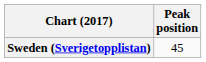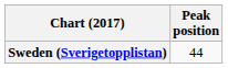 <table class="wikitable plainrowheaders" style="text-align:center">
 <tr>
 <th scope="col">Chart (2017)</th>
 <th scope="col">Peak<br>position</th>
 </tr>
 <tr>
 <th scope="row">Sweden (<a href='#'>Sverigetopplistan</a>)</th>
-<td>45</td>
+<td>44</td>
 </tr>
 </table>
